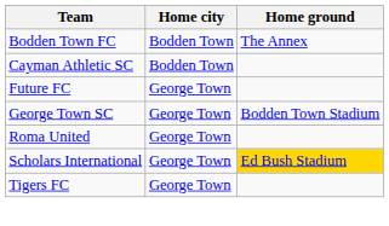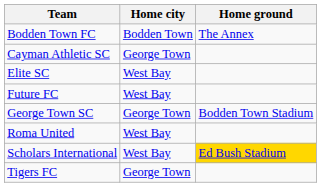 <table class="wikitable sortable">
 <tr>
 <th>Team</th>
 <th>Home city</th>
 <th>Home ground</th>
 </tr>
 <tr>
 <td><a href='#'>Bodden Town FC</a></td>
 <td><a href='#'>Bodden Town</a></td>
 <td><a href='#'>The Annex</a></td>
 </tr>
 <tr>
 <td><a href='#'>Cayman Athletic SC</a></td>
-<td><a href='#'>Bodden Town</a></td>
+<td><a href='#'>George Town</a></td>
+<td></td>
+</tr>
+<tr>
+<td><a href='#'>Elite SC</a></td>
+<td><a href='#'>West Bay</a></td>
 <td></td>
 </tr>
 <tr>
 <td><a href='#'>Future FC</a></td>
-<td><a href='#'>George Town</a></td>
+<td><a href='#'>West Bay</a></td>
 <td></td>
 </tr>
 <tr>
 <td><a href='#'>George Town SC</a></td>
 <td><a href='#'>George Town</a></td>
 <td><a href='#'>Bodden Town Stadium</a></td>
 </tr>
 <tr>
 <td><a href='#'>Roma United</a></td>
-<td><a href='#'>George Town</a></td>
+<td><a href='#'>West Bay</a></td>
 <td></td>
 </tr>
 <tr>
 <td><a href='#'>Scholars International</a></td>
-<td><a href='#'>George Town</a></td>
+<td><a href='#'>West Bay</a></td>
 <td style="background: gold;"><a href='#'>Ed Bush Stadium</a></td>
 </tr>
 <tr>
 <td><a href='#'>Tigers FC</a></td>
 <td><a href='#'>George Town</a></td>
 <td></td>
 </tr>
 </table>
